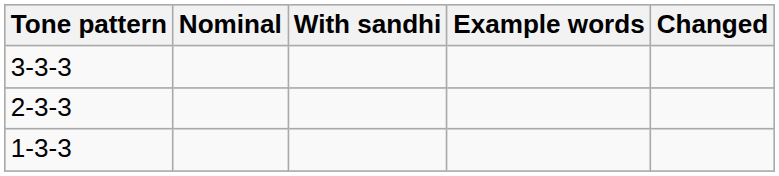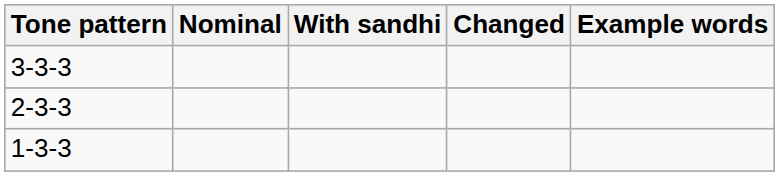 <table class="wikitable">
 <tr>
 <th>Tone pattern</th>
 <th>Nominal</th>
 <th>With sandhi</th>
+<th>Changed</th>
 <th>Example words</th>
-<th>Changed</th>
 </tr>
 <tr>
 <td>3-3-3</td>
 <td></td>
 <td></td>
 <td></td>
 <td></td>
 </tr>
 <tr>
 <td>2-3-3</td>
 <td></td>
 <td></td>
 <td></td>
 <td></td>
 </tr>
 <tr>
 <td>1-3-3</td>
 <td></td>
 <td></td>
 <td></td>
 <td></td>
 </tr>
 </table>
